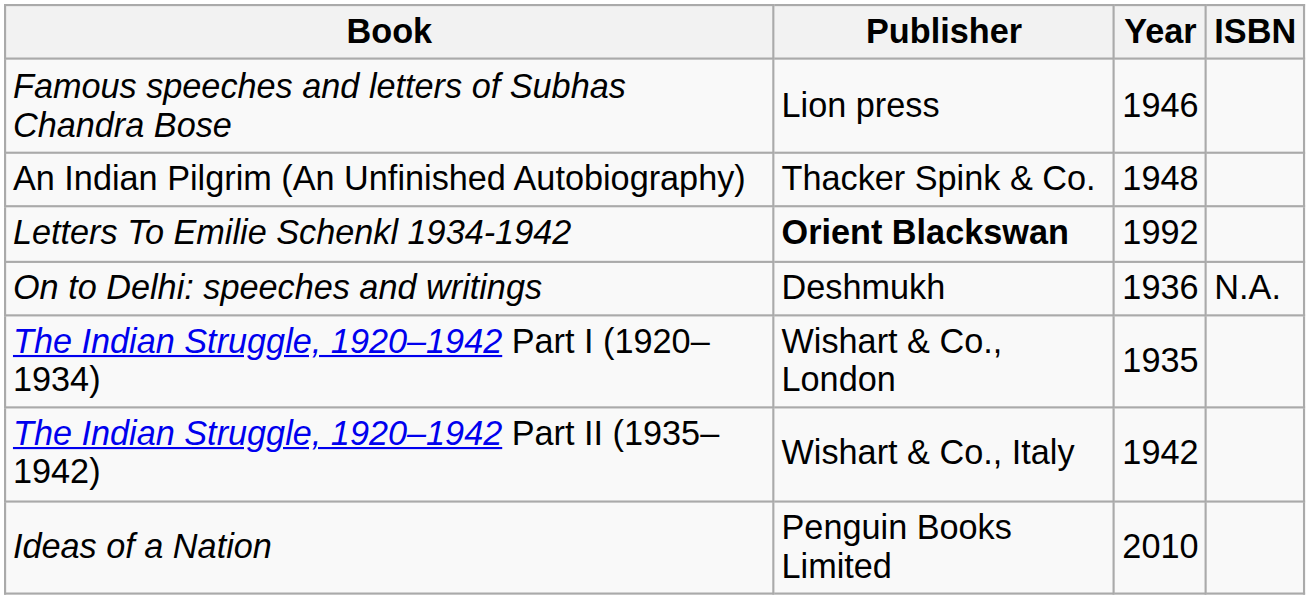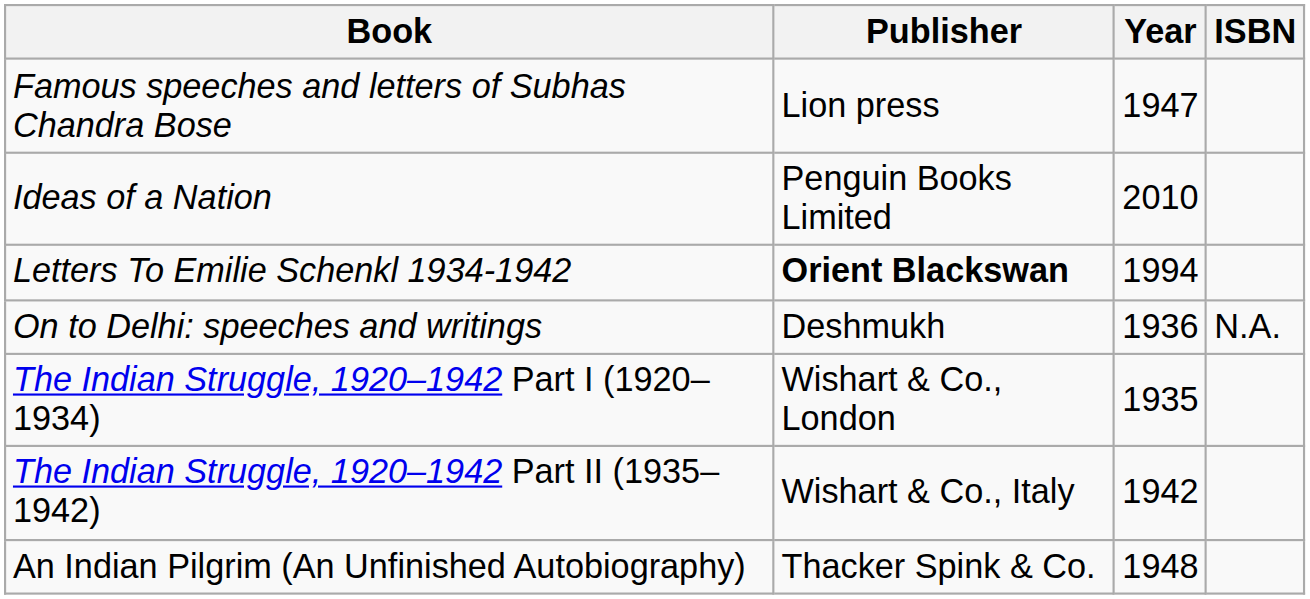 <table class="wikitable sortable">
 <tr>
 <th>Book</th>
 <th>Publisher</th>
 <th>Year</th>
 <th>ISBN</th>
 </tr>
 <tr>
 <td><em>Famous speeches and letters of Subhas Chandra Bose</em></td>
 <td>Lion press</td>
-<td>1946</td>
+<td>1947</td>
 <td></td>
 </tr>
 <tr>
-<td>An Indian Pilgrim (An Unfinished Autobiography)</td>
-<td>Thacker Spink & Co.</td>
-<td>1948</td>
+<td><em>Ideas of a Nation</em></td>
+<td>Penguin Books Limited</td>
+<td>2010</td>
 <td></td>
 </tr>
 <tr>
 <td><em>Letters To Emilie Schenkl 1934-1942</em></td>
 <td><strong>Orient Blackswan</strong></td>
-<td>1992</td>
+<td>1994</td>
 <td></td>
 </tr>
 <tr>
 <td><em>On to Delhi: speeches and writings</em></td>
 <td>Deshmukh</td>
 <td>1936</td>
 <td>N.A.</td>
 </tr>
 <tr>
 <td><em><a href='#'>The Indian Struggle, 1920–1942</a></em>  Part I (1920–1934)</td>
 <td>Wishart & Co., London</td>
 <td>1935</td>
 <td></td>
 </tr>
 <tr>
 <td><em><a href='#'>The Indian Struggle, 1920–1942</a></em>  Part II (1935–1942)</td>
 <td>Wishart & Co., Italy</td>
 <td>1942</td>
 <td></td>
 </tr>
 <tr>
-<td><em>Ideas of a Nation</em></td>
-<td>Penguin Books Limited</td>
-<td>2010</td>
+<td>An Indian Pilgrim (An Unfinished Autobiography)</td>
+<td>Thacker Spink & Co.</td>
+<td>1948</td>
 <td></td>
 </tr>
 </table>
